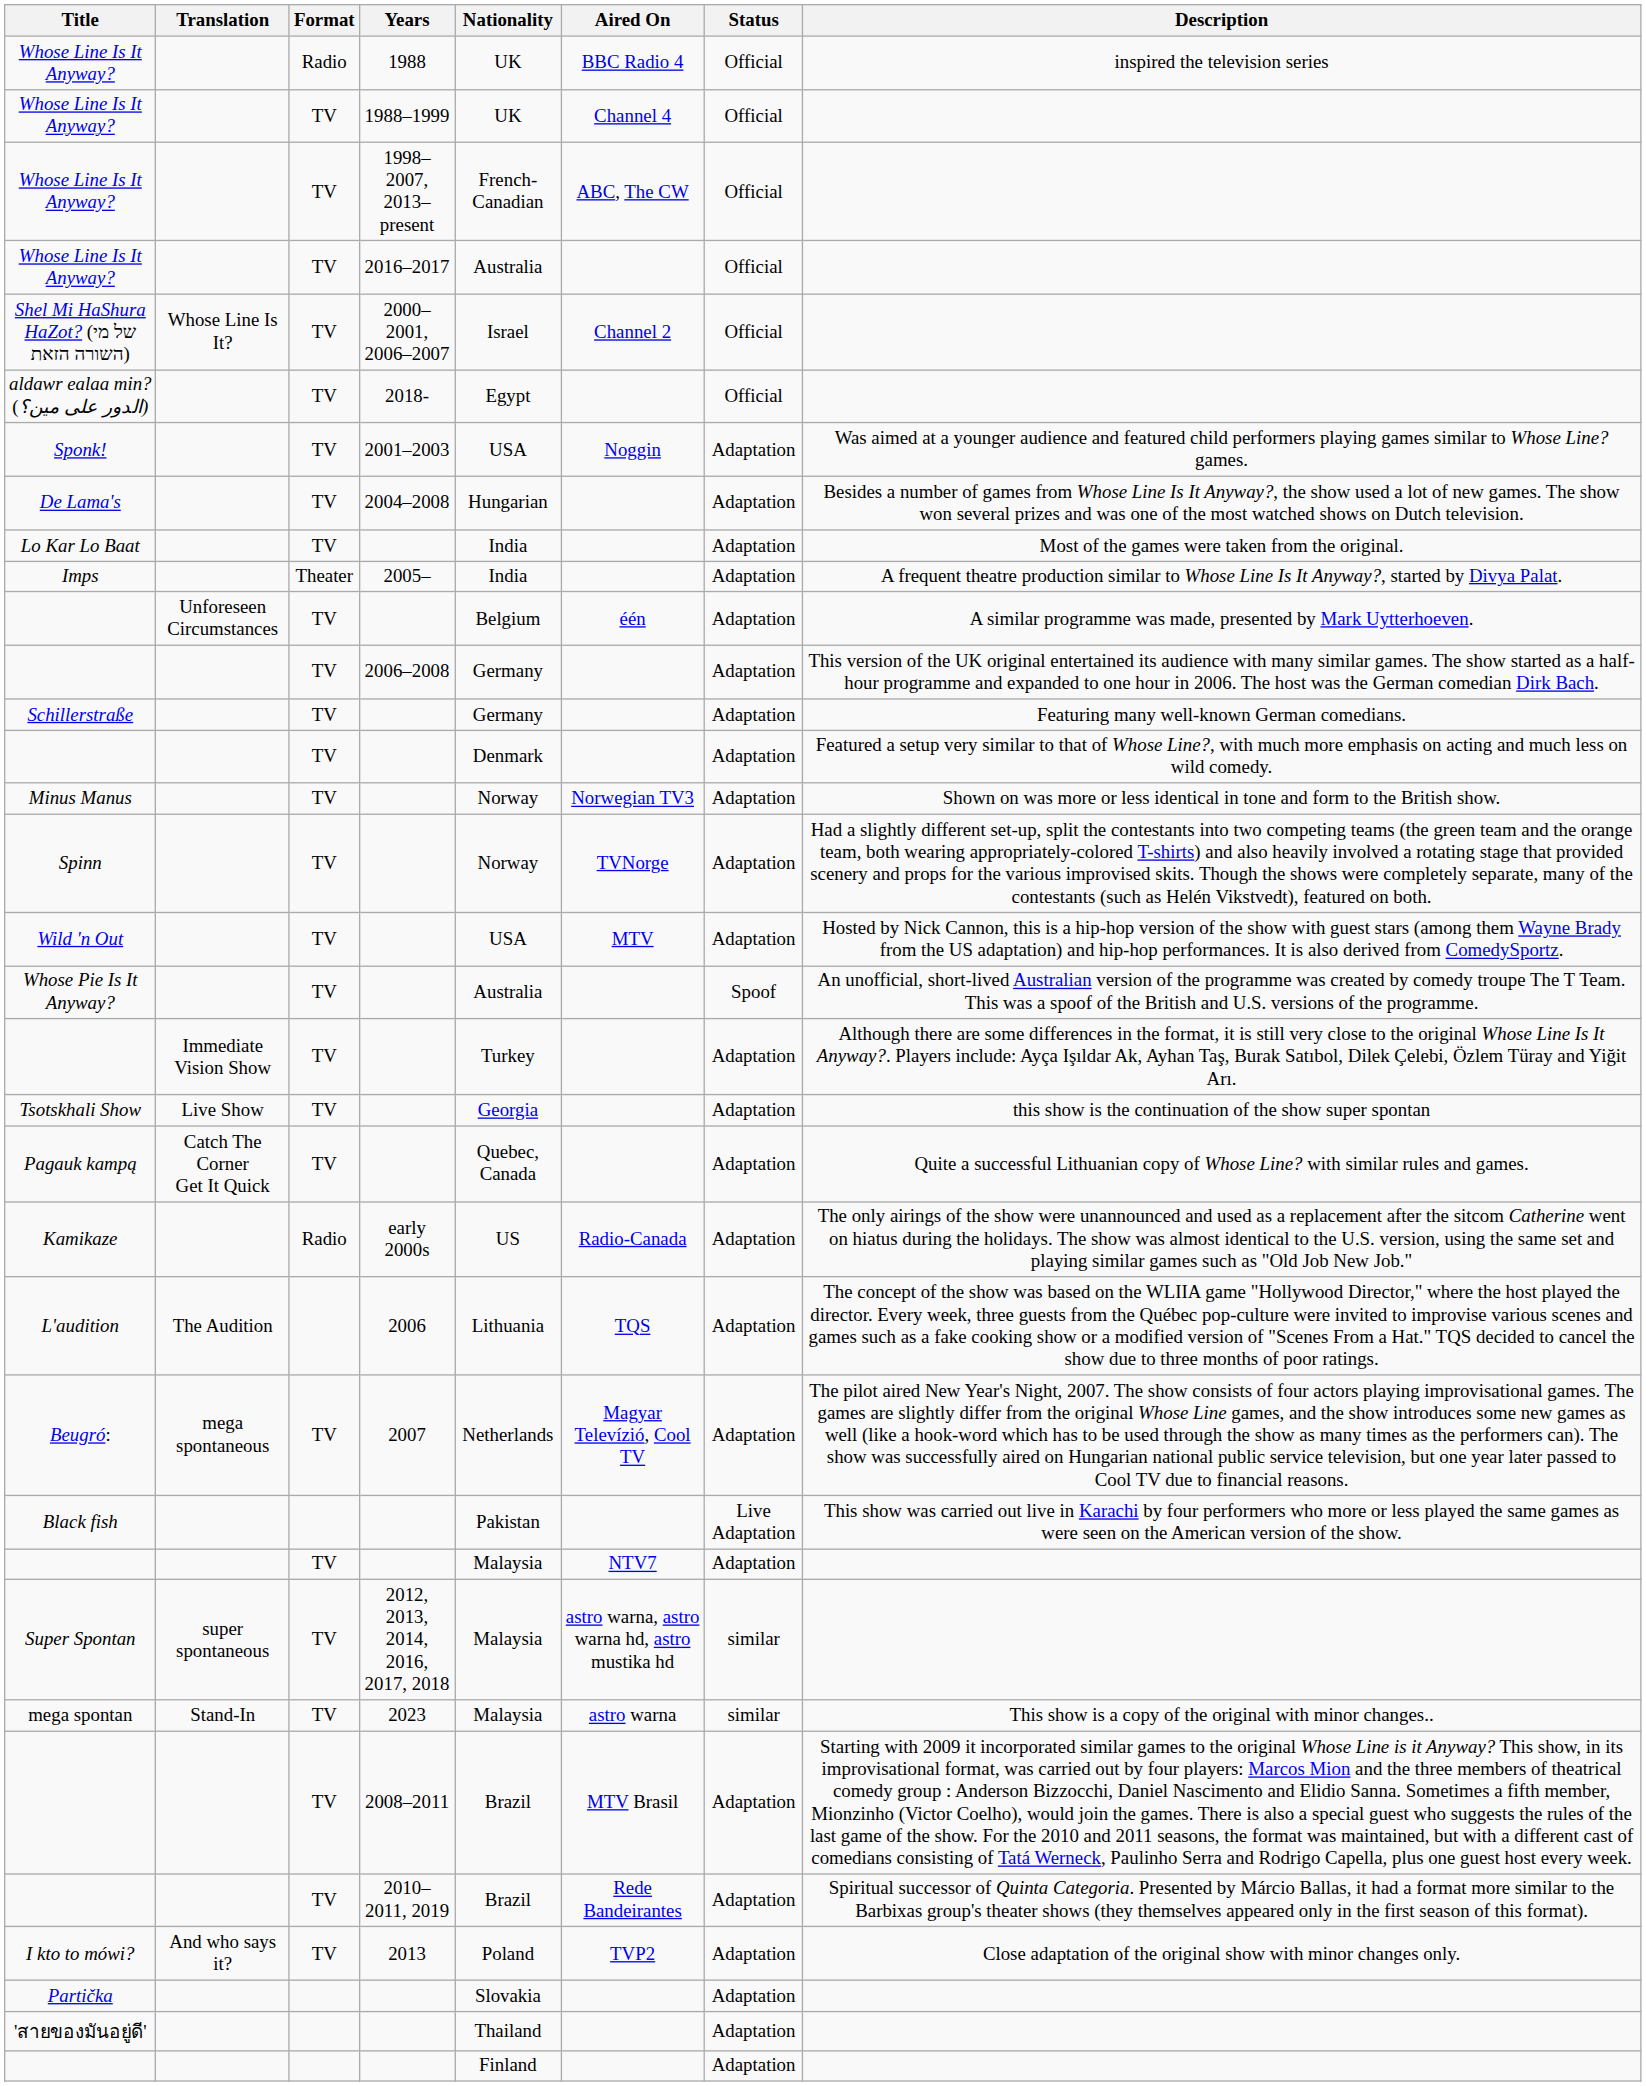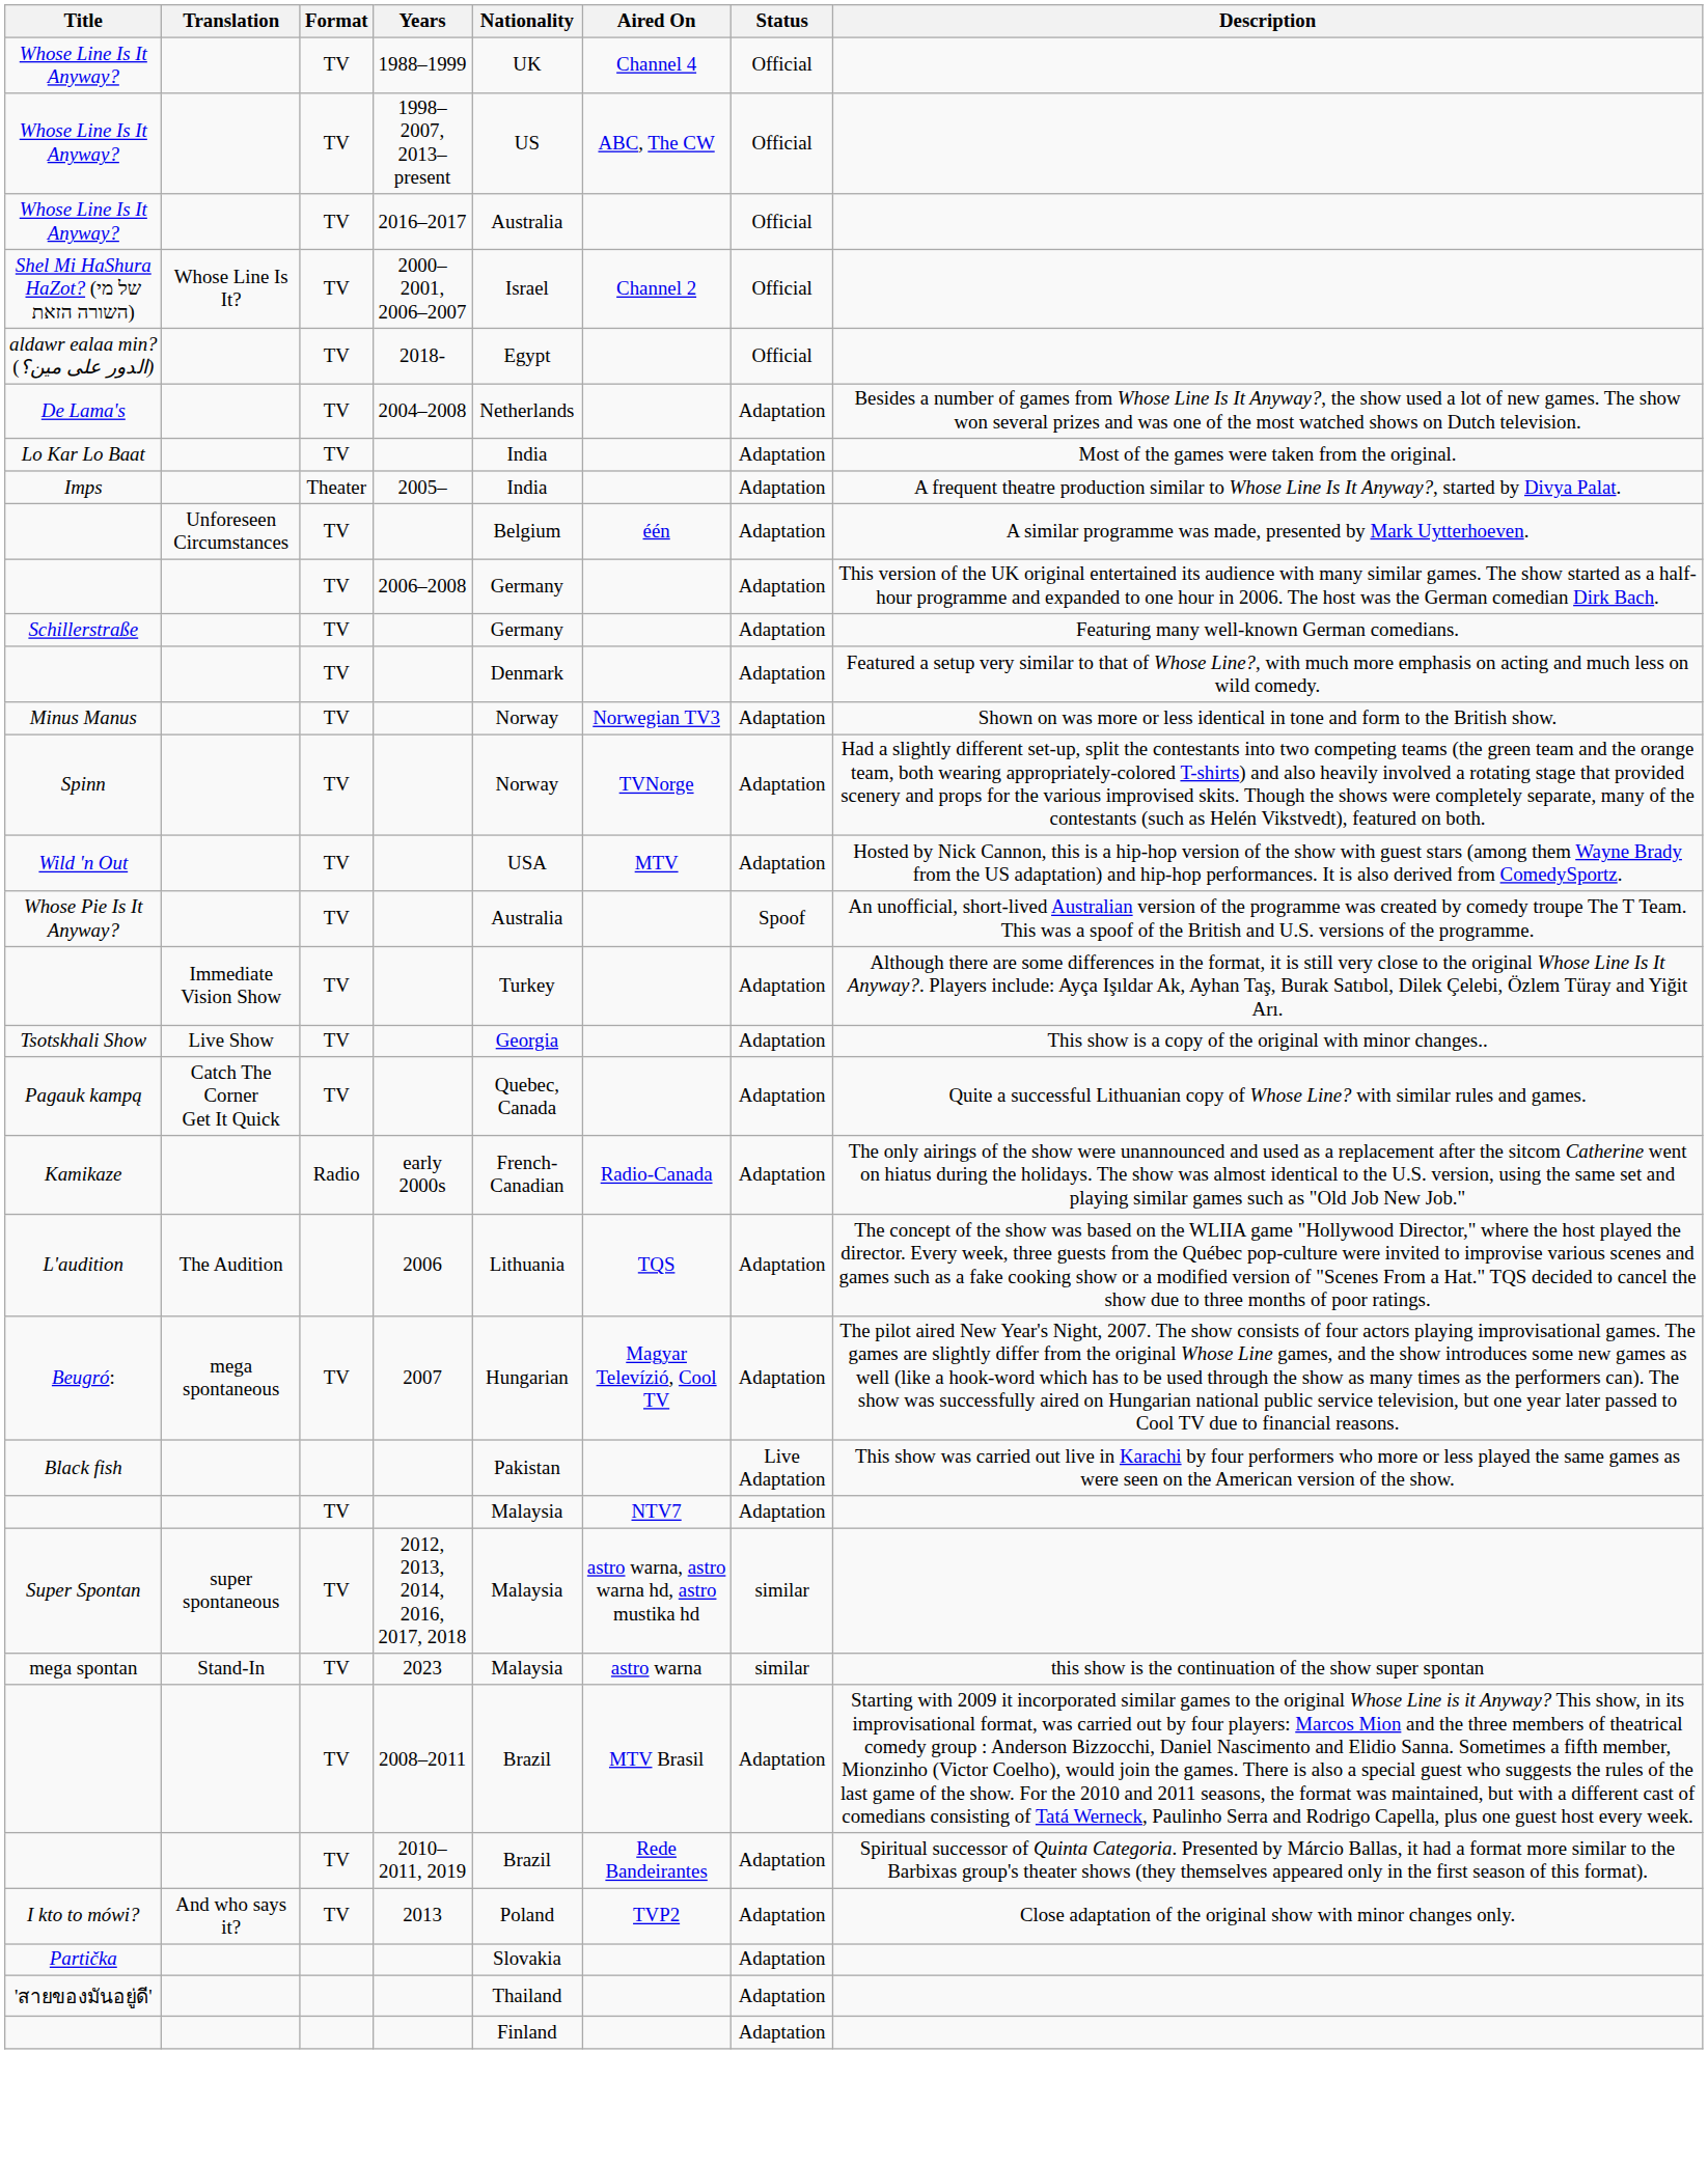 <table class="wikitable sortable" style="text-align:center; font-size:90%">
 <tr>
 <th>Title</th>
 <th>Translation</th>
 <th>Format</th>
 <th>Years</th>
 <th>Nationality</th>
 <th>Aired On</th>
 <th>Status</th>
 <th>Description</th>
-</tr>
-<tr>
-<td><em><a href='#'>Whose Line Is It Anyway?</a></em></td>
-<td></td>
-<td>Radio</td>
-<td>1988</td>
-<td>UK</td>
-<td><a href='#'>BBC Radio 4</a></td>
-<td>Official</td>
-<td> inspired the television series</td>
 </tr>
 <tr>
 <td><em><a href='#'>Whose Line Is It Anyway?</a></em></td>
 <td></td>
 <td>TV</td>
 <td>1988–1999</td>
 <td>UK</td>
 <td><a href='#'>Channel 4</a></td>
 <td>Official</td>
 <td></td>
 </tr>
 <tr>
 <td><em><a href='#'>Whose Line Is It Anyway?</a></em></td>
 <td></td>
 <td>TV</td>
 <td>1998–2007, 2013–present</td>
-<td>French-Canadian</td>
+<td>US</td>
 <td><a href='#'>ABC</a>, <a href='#'>The CW</a></td>
 <td>Official</td>
 <td></td>
 </tr>
 <tr>
 <td><em><a href='#'>Whose Line Is It Anyway?</a></em></td>
 <td></td>
 <td>TV</td>
 <td>2016–2017</td>
 <td>Australia</td>
 <td></td>
 <td>Official</td>
 <td></td>
 </tr>
 <tr>
 <td><em><a href='#'>Shel Mi HaShura HaZot?</a></em> (של מי השורה הזאת)</td>
 <td>Whose Line Is It?</td>
 <td>TV</td>
 <td>2000–2001, 2006–2007</td>
 <td>Israel</td>
 <td><a href='#'>Channel 2</a></td>
 <td>Official</td>
 <td></td>
 </tr>
 <tr>
 <td><em>aldawr ealaa min?</em> (<em>الدور على مين؟)</em></td>
 <td></td>
 <td>TV</td>
 <td>2018-</td>
 <td>Egypt</td>
 <td></td>
 <td>Official</td>
 <td></td>
 </tr>
 <tr>
-<td><em><a href='#'>Sponk!</a></em></td>
-<td></td>
-<td>TV</td>
-<td>2001–2003</td>
-<td>USA</td>
-<td><a href='#'>Noggin</a></td>
-<td>Adaptation</td>
-<td>Was aimed at a younger audience and featured child performers playing games similar to <em>Whose Line?</em> games.</td>
-</tr>
-<tr>
 <td><em><a href='#'>De Lama's</a></em></td>
 <td></td>
 <td>TV</td>
 <td>2004–2008</td>
-<td>Hungarian</td>
+<td>Netherlands</td>
 <td></td>
 <td>Adaptation</td>
 <td>Besides a number of games from <em>Whose Line Is It Anyway?</em>, the show used a lot of new games. The show won several prizes and was one of the most watched shows on Dutch television.</td>
 </tr>
 <tr>
 <td><em>Lo Kar Lo Baat</em></td>
 <td></td>
 <td>TV</td>
 <td></td>
 <td>India</td>
 <td></td>
 <td>Adaptation</td>
 <td>Most of the games were taken from the original.</td>
 </tr>
 <tr>
 <td><em>Imps</em></td>
 <td></td>
 <td>Theater</td>
 <td>2005–</td>
 <td>India</td>
 <td></td>
 <td>Adaptation</td>
 <td>A frequent theatre production similar to <em>Whose Line Is It Anyway?</em>, started by <a href='#'>Divya Palat</a>.</td>
 </tr>
 <tr>
 <td><em></em></td>
 <td>Unforeseen Circumstances</td>
 <td>TV</td>
 <td></td>
 <td>Belgium</td>
 <td><a href='#'>één</a></td>
 <td>Adaptation</td>
 <td>A similar programme was made, presented by <a href='#'>Mark Uytterhoeven</a>.</td>
 </tr>
 <tr>
 <td><em></em></td>
 <td></td>
 <td>TV</td>
 <td>2006–2008</td>
 <td>Germany</td>
 <td></td>
 <td>Adaptation</td>
 <td>This version of the UK original entertained its audience with many similar games. The show started as a half-hour programme and expanded to one hour in 2006.  The host was the German comedian <a href='#'>Dirk Bach</a>.</td>
 </tr>
 <tr>
 <td><em><a href='#'>Schillerstraße</a></em></td>
 <td></td>
 <td>TV</td>
 <td></td>
 <td>Germany</td>
 <td></td>
 <td>Adaptation</td>
 <td>Featuring many well-known German comedians.</td>
 </tr>
 <tr>
 <td><em></em></td>
 <td></td>
 <td>TV</td>
 <td></td>
 <td>Denmark</td>
 <td></td>
 <td>Adaptation</td>
 <td>Featured a setup very similar to that of <em>Whose Line?</em>, with much more emphasis on acting and much less on wild comedy.</td>
 </tr>
 <tr>
 <td><em>Minus Manus</em></td>
 <td></td>
 <td>TV</td>
 <td></td>
 <td>Norway</td>
 <td><a href='#'>Norwegian TV3</a></td>
 <td>Adaptation</td>
 <td>Shown on was more or less identical in tone and form to the British show.</td>
 </tr>
 <tr>
 <td><em>Spinn</em></td>
 <td></td>
 <td>TV</td>
 <td></td>
 <td>Norway</td>
 <td><a href='#'>TVNorge</a></td>
 <td>Adaptation</td>
 <td>Had a slightly different set-up, split the contestants into two competing teams (the green team and the orange team, both wearing appropriately-colored <a href='#'>T-shirts</a>) and also heavily involved a rotating stage that provided scenery and props for the various improvised skits. Though the shows were completely separate, many of the contestants (such as Helén Vikstvedt), featured on both.</td>
 </tr>
 <tr>
 <td><em><a href='#'>Wild 'n Out</a></em></td>
 <td></td>
 <td>TV</td>
 <td></td>
 <td>USA</td>
 <td><a href='#'>MTV</a></td>
 <td>Adaptation</td>
 <td>Hosted by Nick Cannon, this is a hip-hop version of the show with guest stars (among them <a href='#'>Wayne Brady</a> from the US adaptation) and hip-hop performances. It is also derived from <a href='#'>ComedySportz</a>.</td>
 </tr>
 <tr>
 <td><em>Whose Pie Is It Anyway?</em></td>
 <td></td>
 <td>TV</td>
 <td></td>
 <td>Australia</td>
 <td></td>
 <td>Spoof</td>
 <td>An unofficial, short-lived <a href='#'>Australian</a> version of the programme was created by comedy troupe The T Team. This was a spoof of the British and U.S. versions of the programme.</td>
 </tr>
 <tr>
 <td><em></em></td>
 <td>Immediate Vision Show</td>
 <td>TV</td>
 <td></td>
 <td>Turkey</td>
 <td></td>
 <td>Adaptation</td>
 <td>Although there are some differences in the format, it is still very close to the original <em>Whose Line Is It Anyway?</em>.  Players include: Ayça Işıldar Ak, Ayhan Taş, Burak Satıbol, Dilek Çelebi, Özlem Türay and Yiğit Arı.</td>
 </tr>
 <tr>
 <td><em>Tsotskhali Show</em></td>
 <td>Live Show</td>
 <td>TV</td>
 <td></td>
 <td><a href='#'>Georgia</a></td>
 <td></td>
 <td>Adaptation</td>
-<td>this show is the continuation of the show super spontan </td>
+<td>This show is a copy of the original with minor changes..</td>
 </tr>
 <tr>
 <td><em>Pagauk kampą</em></td>
 <td>Catch The Corner<br>Get It Quick</td>
 <td>TV</td>
 <td></td>
 <td>Quebec, Canada</td>
 <td></td>
 <td>Adaptation</td>
 <td>Quite a successful Lithuanian copy of <em>Whose Line?</em> with similar rules and games.</td>
 </tr>
 <tr>
 <td><em>Kamikaze</em></td>
 <td></td>
 <td>Radio</td>
 <td>early 2000s</td>
-<td>US</td>
+<td>French-Canadian</td>
 <td><a href='#'>Radio-Canada</a></td>
 <td>Adaptation</td>
 <td>The only airings of the show were unannounced and used as a replacement after the sitcom <em>Catherine</em> went on hiatus during the holidays. The show was almost identical to the U.S. version, using the same set and playing similar games such as "Old Job New Job."</td>
 </tr>
 <tr>
 <td><em>L'audition</em></td>
 <td>The Audition</td>
 <td></td>
 <td>2006</td>
 <td>Lithuania</td>
 <td><a href='#'>TQS</a></td>
 <td>Adaptation</td>
 <td>The concept of the show was based on the WLIIA game "Hollywood Director," where the host played the director. Every week, three guests from the Québec pop-culture were invited to improvise various scenes and games such as a fake cooking show or a modified version of "Scenes From a Hat." TQS decided to cancel the show due to three months of poor ratings.</td>
 </tr>
 <tr>
 <td><em><a href='#'>Beugró</a></em>:</td>
 <td>mega spontaneous</td>
 <td>TV</td>
 <td>2007</td>
-<td>Netherlands</td>
+<td>Hungarian</td>
 <td><a href='#'>Magyar Televízió</a>, <a href='#'>Cool TV</a></td>
 <td>Adaptation</td>
 <td>The pilot aired New Year's Night, 2007. The show consists of four actors playing improvisational games. The games are slightly differ from the original <em>Whose Line</em> games, and the show introduces some new games as well (like a hook-word which has to be used through the show as many times as the performers can). The show was successfully aired on Hungarian national public service television, but one year later passed to Cool TV due to financial reasons.</td>
 </tr>
 <tr>
 <td><em>Black fish</em></td>
 <td></td>
 <td></td>
 <td></td>
 <td>Pakistan</td>
 <td></td>
 <td>Live Adaptation</td>
 <td>This show was carried out live in <a href='#'>Karachi</a> by four performers who more or less played the same games as were seen on the American version of the show.</td>
 </tr>
 <tr>
 <td><em></em></td>
 <td></td>
 <td>TV</td>
 <td></td>
 <td>Malaysia</td>
 <td><a href='#'>NTV7</a></td>
 <td>Adaptation</td>
 <td></td>
 </tr>
 <tr>
 <td><em>Super Spontan</em></td>
 <td>super spontaneous</td>
 <td>TV</td>
 <td>2012, 2013, 2014, 2016, 2017, 2018</td>
 <td>Malaysia</td>
 <td><a href='#'>astro</a> warna, <a href='#'>astro</a> warna hd, <a href='#'>astro</a> mustika hd</td>
 <td>similar</td>
 <td></td>
 </tr>
 <tr>
 <td>mega spontan</td>
 <td>Stand-In</td>
 <td>TV</td>
 <td>2023</td>
 <td>Malaysia</td>
 <td><a href='#'>astro</a> warna</td>
 <td>similar</td>
-<td>This show is a copy of the original with minor changes..</td>
+<td>this show is the continuation of the show super spontan </td>
 </tr>
 <tr>
 <td><em></em></td>
 <td></td>
 <td>TV</td>
 <td>2008–2011</td>
 <td>Brazil</td>
 <td><a href='#'>MTV</a> Brasil</td>
 <td>Adaptation</td>
 <td>Starting with 2009 it incorporated similar games to the original <em>Whose Line is it Anyway?</em>  This show, in its improvisational format, was carried out by four players: <a href='#'>Marcos Mion</a> and the three members of theatrical comedy group : Anderson Bizzocchi, Daniel Nascimento and Elidio Sanna. Sometimes a fifth member, Mionzinho (Victor Coelho), would join the games.  There is also a special guest who suggests the rules of the last game of the show. For the 2010 and 2011 seasons, the format was maintained, but with a different cast of comedians consisting of <a href='#'>Tatá Werneck</a>, Paulinho Serra and Rodrigo Capella, plus one guest host every week.</td>
 </tr>
 <tr>
 <td><em></em></td>
 <td></td>
 <td>TV</td>
 <td>2010–2011, 2019</td>
 <td>Brazil</td>
 <td><a href='#'>Rede Bandeirantes</a></td>
 <td>Adaptation</td>
 <td>Spiritual successor of <em>Quinta Categoria</em>.  Presented by Márcio Ballas, it had a format more similar to the Barbixas group's theater shows (they themselves appeared only in the first season of this format).</td>
 </tr>
 <tr>
 <td><em>I kto to mówi?</em></td>
 <td>And who says it?</td>
 <td>TV</td>
 <td>2013</td>
 <td>Poland</td>
 <td><a href='#'>TVP2</a></td>
 <td>Adaptation</td>
 <td>Close adaptation of the original show with minor changes only.</td>
 </tr>
 <tr>
 <td><em><a href='#'>Partička</a></em></td>
 <td></td>
 <td></td>
 <td></td>
 <td>Slovakia</td>
 <td></td>
 <td>Adaptation</td>
 <td></td>
 </tr>
 <tr>
 <td>'สายของมันอยู่ดี'</td>
 <td></td>
 <td></td>
 <td></td>
 <td>Thailand</td>
 <td></td>
 <td>Adaptation</td>
 <td></td>
 </tr>
 <tr>
 <td><em></em></td>
 <td></td>
 <td></td>
 <td></td>
 <td>Finland</td>
 <td></td>
 <td>Adaptation</td>
 <td></td>
 </tr>
 </table>
